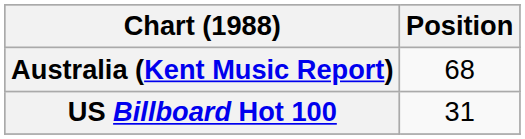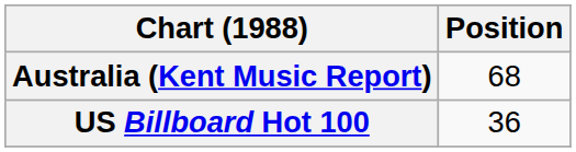 <table class="wikitable plainrowheaders" style="text-align:center">
 <tr>
 <th scope="col">Chart (1988)</th>
 <th scope="col">Position</th>
 </tr>
 <tr>
 <th scope="row">Australia (<a href='#'>Kent Music Report</a>)</th>
 <td>68</td>
 </tr>
 <tr>
 <th scope="row">US <a href='#'><em>Billboard</em> Hot 100</a></th>
-<td>31</td>
+<td>36</td>
 </tr>
 </table>
